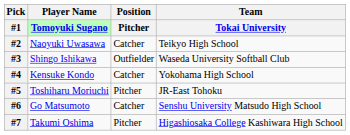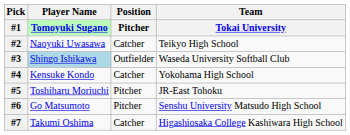 <table class="wikitable">
 <tr>
 <th>Pick</th>
 <th>Player Name</th>
 <th>Position</th>
 <th>Team</th>
 </tr>
 <tr>
 <th>#1</th>
 <th scope="row" style=background:#bfb;><a href='#'>Tomoyuki Sugano</a></th>
 <th>Pitcher</th>
 <th><a href='#'>Tokai University</a></th>
 </tr>
 <tr>
 <th>#2</th>
 <td><a href='#'>Naoyuki Uwasawa</a></td>
 <td>Catcher</td>
 <td>Teikyo High School</td>
 </tr>
 <tr>
 <th>#3</th>
-<td><a href='#'>Shingo Ishikawa</a></td>
+<td style="background: lightblue;"><a href='#'>Shingo Ishikawa</a></td>
 <td>Outfielder</td>
 <td>Waseda University Softball Club</td>
 </tr>
 <tr>
 <th>#4</th>
 <td><a href='#'>Kensuke Kondo</a></td>
 <td>Catcher</td>
 <td>Yokohama High School</td>
 </tr>
 <tr>
 <th>#5</th>
 <td><a href='#'>Toshiharu Moriuchi</a></td>
 <td>Pitcher</td>
 <td>JR-East Tohoku</td>
 </tr>
 <tr>
 <th>#6</th>
 <td><a href='#'>Go Matsumoto</a></td>
-<td>Catcher</td>
+<td>Pitcher</td>
 <td><a href='#'>Senshu University</a> Matsudo High School</td>
 </tr>
 <tr>
 <th>#7</th>
 <td><a href='#'>Takumi Oshima</a></td>
-<td>Pitcher</td>
+<td>Catcher</td>
 <td><a href='#'>Higashiosaka College</a> Kashiwara High School</td>
 </tr>
 </table>
